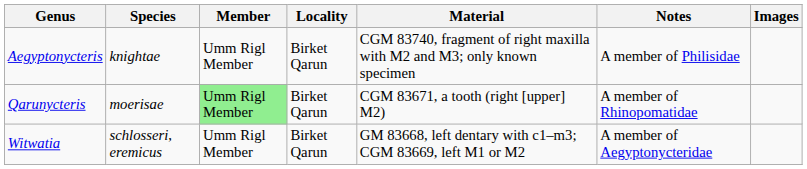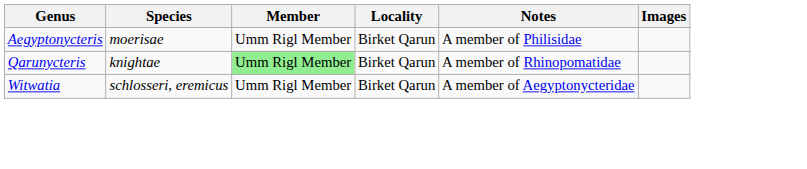 <table class="wikitable">
 <tr>
 <th>Genus</th>
 <th>Species</th>
 <th>Member</th>
 <th>Locality</th>
-<th>Material</th>
 <th>Notes</th>
 <th>Images</th>
 </tr>
 <tr>
 <td><em><a href='#'>Aegyptonycteris</a></em></td>
-<td><em>knightae</em></td>
+<td><em>moerisae</em></td>
 <td>Umm Rigl Member</td>
 <td>Birket Qarun</td>
-<td>CGM 83740, fragment of right maxilla with M2 and M3; only known specimen</td>
 <td>A member of <a href='#'>Philisidae</a></td>
 <td></td>
 </tr>
 <tr>
 <td><em><a href='#'>Qarunycteris</a></em></td>
-<td><em>moerisae</em></td>
+<td><em>knightae</em></td>
 <td style="background: lightgreen;">Umm Rigl Member</td>
 <td>Birket Qarun</td>
-<td>CGM 83671, a tooth (right [upper] M2)</td>
 <td>A member of <a href='#'>Rhinopomatidae</a></td>
 <td></td>
 </tr>
 <tr>
 <td><em><a href='#'>Witwatia</a></em></td>
 <td><em>schlosseri</em>, <em>eremicus</em></td>
 <td>Umm Rigl Member</td>
 <td>Birket Qarun</td>
-<td>GM 83668, left dentary with c1–m3; CGM 83669, left M1 or M2</td>
 <td>A member of <a href='#'>Aegyptonycteridae</a></td>
 <td></td>
 </tr>
 </table>
